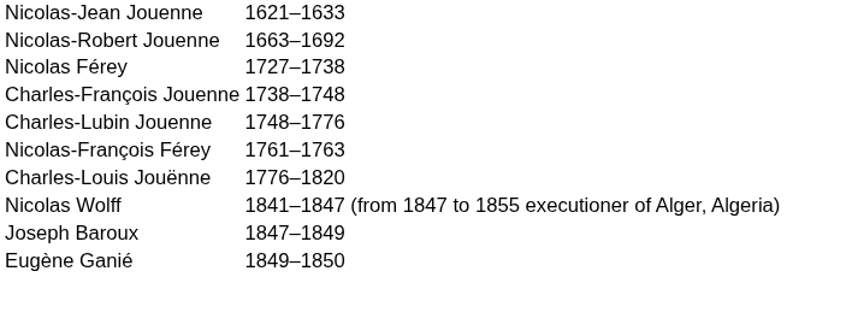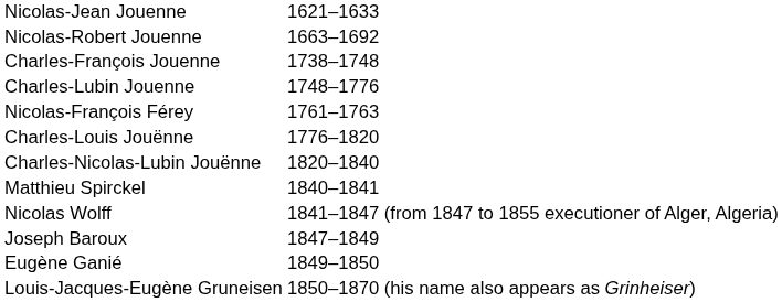 <table>
 <tr>
 <td>Nicolas-Jean Jouenne</td>
 <td>1621–1633</td>
 </tr>
 <tr>
 <td>Nicolas-Robert Jouenne</td>
 <td>1663–1692</td>
-</tr>
-<tr>
-<td>Nicolas Férey</td>
-<td>1727–1738</td>
 </tr>
 <tr>
 <td>Charles-François Jouenne</td>
 <td>1738–1748</td>
 </tr>
 <tr>
 <td>Charles-Lubin Jouenne</td>
 <td>1748–1776</td>
 </tr>
 <tr>
 <td>Nicolas-François Férey</td>
 <td>1761–1763</td>
 </tr>
 <tr>
 <td>Charles-Louis Jouënne</td>
 <td>1776–1820</td>
 </tr>
 <tr>
+<td>Charles-Nicolas-Lubin Jouënne</td>
+<td>1820–1840</td>
+</tr>
+<tr>
+<td>Matthieu Spirckel</td>
+<td>1840–1841</td>
+</tr>
+<tr>
 <td>Nicolas Wolff</td>
 <td>1841–1847 (from 1847 to 1855 executioner of Alger, Algeria)</td>
 </tr>
 <tr>
 <td>Joseph Baroux</td>
 <td>1847–1849</td>
 </tr>
 <tr>
 <td>Eugène Ganié</td>
 <td>1849–1850</td>
 </tr>
+<tr>
+<td>Louis-Jacques-Eugène Gruneisen</td>
+<td>1850–1870 (his name also appears as <em>Grinheiser</em>)</td>
+</tr>
 </table>
